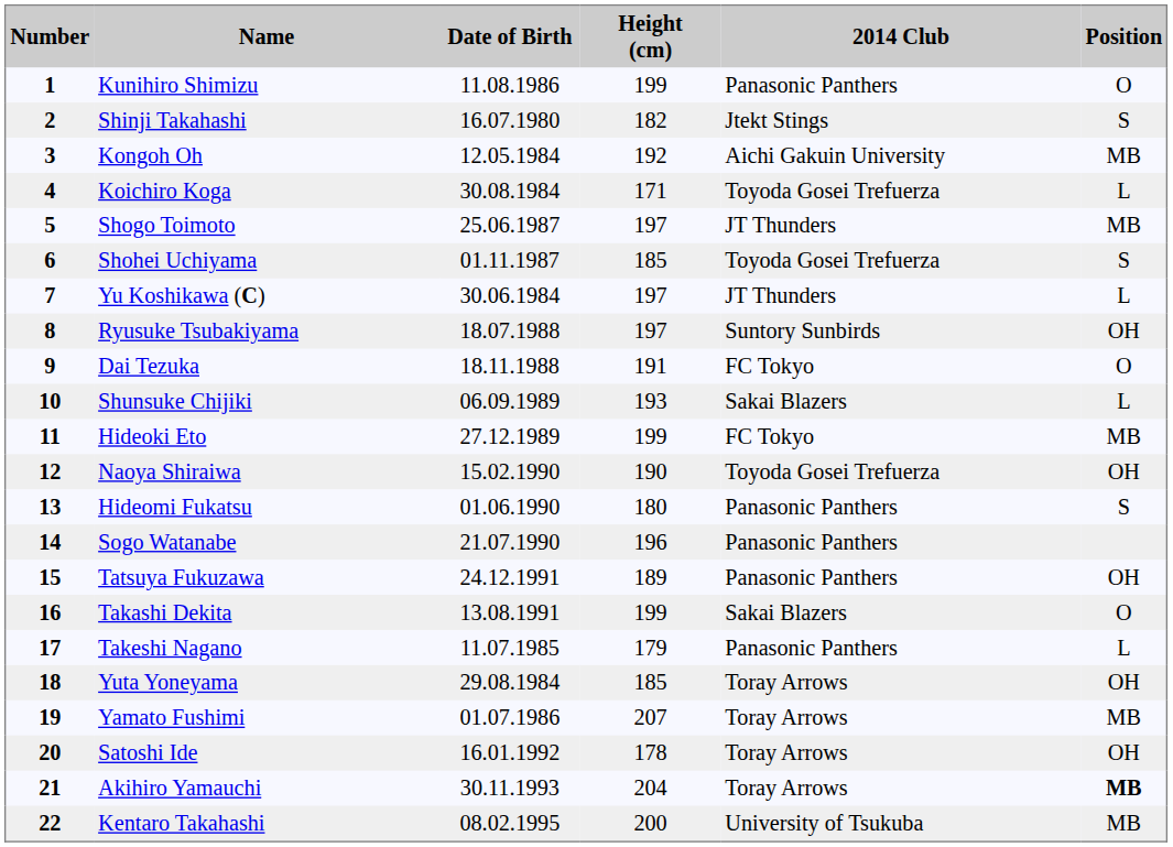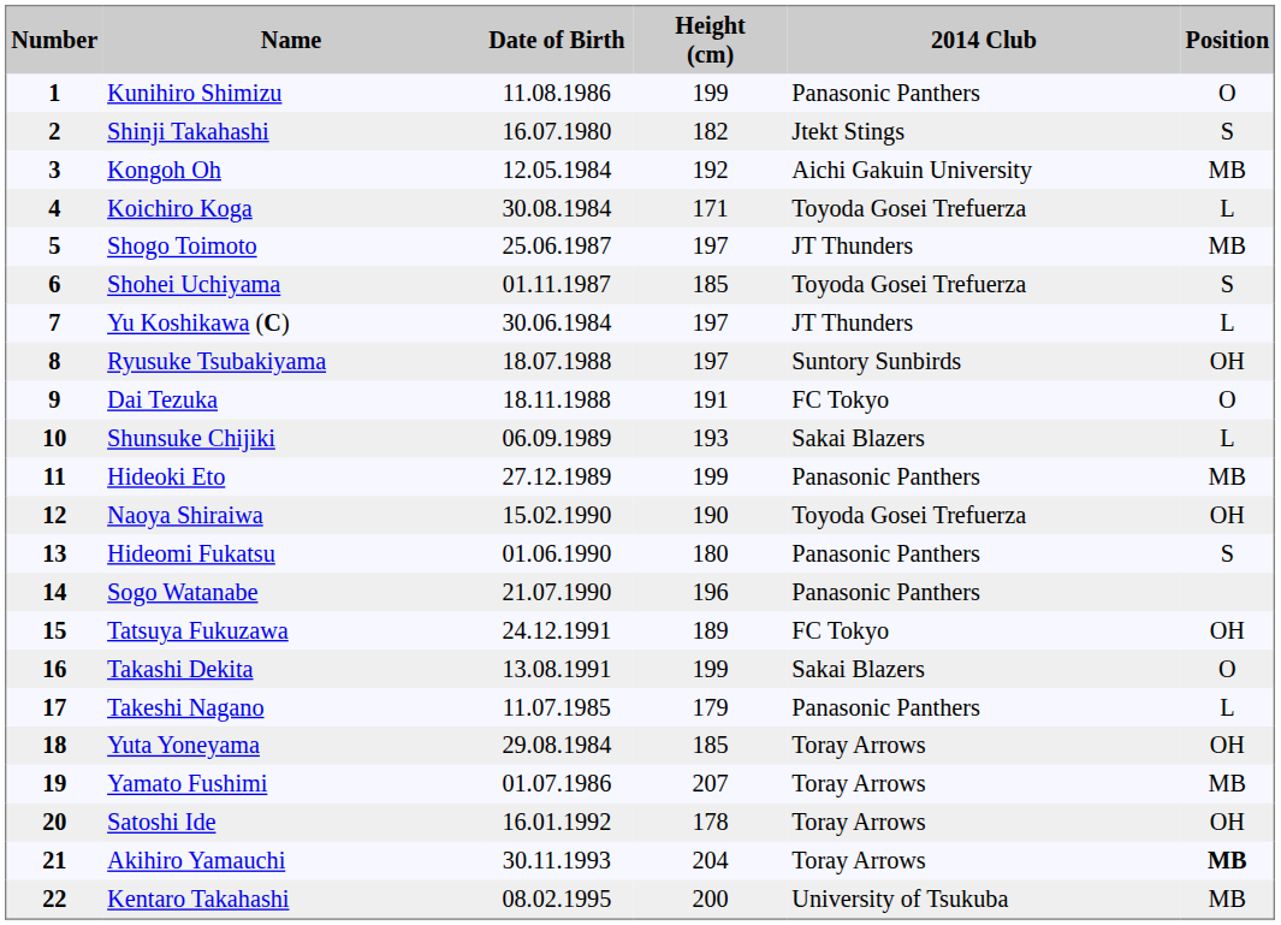 <table cellpadding="3" style="background: #f7f8ff; font-size: 95%; border: 1px solid gray; border-collapse: collapse;">
 <tr style="background:#ccc;">
 <th style="width: 10px;"><strong>Number</strong></th>
 <th style="width: 230px;"><strong>Name</strong></th>
 <th style="width: 90px;"><strong>Date of Birth</strong></th>
 <th style="width: 90px;"><strong>Height<br>(cm)</strong></th>
 <th style="width: 240px;"><strong>2014 Club</strong></th>
 <th style="width: 50px;"><strong>Position</strong></th>
 </tr>
 <tr>
 <td style="text-align:center;"><strong>1</strong></td>
 <td><a href='#'>Kunihiro Shimizu</a></td>
 <td style="text-align:center;">11.08.1986</td>
 <td style="text-align:center;">199</td>
 <td> Panasonic Panthers</td>
 <td style="text-align:center;">O</td>
 </tr>
 <tr style="background: #efefef;">
 <td style="text-align:center;"><strong>2</strong></td>
 <td><a href='#'>Shinji Takahashi</a></td>
 <td style="text-align:center;">16.07.1980</td>
 <td style="text-align:center;">182</td>
 <td> Jtekt Stings</td>
 <td style="text-align:center;">S</td>
 </tr>
 <tr>
 <td style="text-align:center;"><strong>3</strong></td>
 <td><a href='#'>Kongoh Oh</a></td>
 <td style="text-align:center;">12.05.1984</td>
 <td style="text-align:center;">192</td>
 <td> Aichi Gakuin University</td>
 <td style="text-align:center;">MB</td>
 </tr>
 <tr style="background: #efefef;">
 <td style="text-align:center;"><strong>4</strong></td>
 <td><a href='#'>Koichiro Koga</a></td>
 <td style="text-align:center;">30.08.1984</td>
 <td style="text-align:center;">171</td>
 <td> Toyoda Gosei Trefuerza</td>
 <td style="text-align:center;">L</td>
 </tr>
 <tr>
 <td style="text-align:center;"><strong>5</strong></td>
 <td><a href='#'>Shogo Toimoto</a></td>
 <td style="text-align:center;">25.06.1987</td>
 <td style="text-align:center;">197</td>
 <td> JT Thunders</td>
 <td style="text-align:center;">MB</td>
 </tr>
 <tr style="background: #efefef;">
 <td style="text-align:center;"><strong>6</strong></td>
 <td><a href='#'>Shohei Uchiyama</a></td>
 <td style="text-align:center;">01.11.1987</td>
 <td style="text-align:center;">185</td>
 <td> Toyoda Gosei Trefuerza</td>
 <td style="text-align:center;">S</td>
 </tr>
 <tr>
 <td style="text-align:center;"><strong>7</strong></td>
 <td><a href='#'>Yu Koshikawa</a> (<strong>C</strong>)</td>
 <td style="text-align:center;">30.06.1984</td>
 <td style="text-align:center;">197</td>
 <td> JT Thunders</td>
 <td style="text-align:center;">L</td>
 </tr>
 <tr style="background: #efefef;">
 <td style="text-align:center;"><strong>8</strong></td>
 <td><a href='#'>Ryusuke Tsubakiyama</a></td>
 <td style="text-align:center;">18.07.1988</td>
 <td style="text-align:center;">197</td>
 <td> Suntory Sunbirds</td>
 <td style="text-align:center;">OH</td>
 </tr>
 <tr>
 <td style="text-align:center;"><strong>9</strong></td>
 <td><a href='#'>Dai Tezuka</a></td>
 <td style="text-align:center;">18.11.1988</td>
 <td style="text-align:center;">191</td>
 <td> FC Tokyo</td>
 <td style="text-align:center;">O</td>
 </tr>
 <tr style="background: #efefef;">
 <td style="text-align:center;"><strong>10</strong></td>
 <td><a href='#'>Shunsuke Chijiki</a></td>
 <td style="text-align:center;">06.09.1989</td>
 <td style="text-align:center;">193</td>
 <td> Sakai Blazers</td>
 <td style="text-align:center;">L</td>
 </tr>
 <tr>
 <td style="text-align:center;"><strong>11</strong></td>
 <td><a href='#'>Hideoki Eto</a></td>
 <td style="text-align:center;">27.12.1989</td>
 <td style="text-align:center;">199</td>
-<td> FC Tokyo</td>
+<td> Panasonic Panthers</td>
 <td style="text-align:center;">MB</td>
 </tr>
 <tr style="background: #efefef;">
 <td style="text-align:center;"><strong>12</strong></td>
 <td><a href='#'>Naoya Shiraiwa</a></td>
 <td style="text-align:center;">15.02.1990</td>
 <td style="text-align:center;">190</td>
 <td> Toyoda Gosei Trefuerza</td>
 <td style="text-align:center;">OH</td>
 </tr>
 <tr>
 <td style="text-align:center;"><strong>13</strong></td>
 <td><a href='#'>Hideomi Fukatsu</a></td>
 <td style="text-align:center;">01.06.1990</td>
 <td style="text-align:center;">180</td>
 <td> Panasonic Panthers</td>
 <td style="text-align:center;">S</td>
 </tr>
 <tr style="background: #efefef;">
 <td style="text-align:center;"><strong>14</strong></td>
 <td><a href='#'>Sogo Watanabe</a></td>
 <td style="text-align:center;">21.07.1990</td>
 <td style="text-align:center;">196</td>
 <td> Panasonic Panthers</td>
 <td style="text-align:center;"></td>
 </tr>
 <tr>
 <td style="text-align:center;"><strong>15</strong></td>
 <td><a href='#'>Tatsuya Fukuzawa</a></td>
 <td style="text-align:center;">24.12.1991</td>
 <td style="text-align:center;">189</td>
-<td> Panasonic Panthers</td>
+<td> FC Tokyo</td>
 <td style="text-align:center;">OH</td>
 </tr>
 <tr style="background: #efefef;">
 <td style="text-align:center;"><strong>16</strong></td>
 <td><a href='#'>Takashi Dekita</a></td>
 <td style="text-align:center;">13.08.1991</td>
 <td style="text-align:center;">199</td>
 <td> Sakai Blazers</td>
 <td style="text-align:center;">O</td>
 </tr>
 <tr>
 <td style="text-align:center;"><strong>17</strong></td>
 <td><a href='#'>Takeshi Nagano</a></td>
 <td style="text-align:center;">11.07.1985</td>
 <td style="text-align:center;">179</td>
 <td> Panasonic Panthers</td>
 <td style="text-align:center;">L</td>
 </tr>
 <tr style="background: #efefef;">
 <td style="text-align:center;"><strong>18</strong></td>
 <td><a href='#'>Yuta Yoneyama</a></td>
 <td style="text-align:center;">29.08.1984</td>
 <td style="text-align:center;">185</td>
 <td> Toray Arrows</td>
 <td style="text-align:center;">OH</td>
 </tr>
 <tr>
 <td style="text-align:center;"><strong>19</strong></td>
 <td><a href='#'>Yamato Fushimi</a></td>
 <td style="text-align:center;">01.07.1986</td>
 <td style="text-align:center;">207</td>
 <td> Toray Arrows</td>
 <td style="text-align:center;">MB</td>
 </tr>
 <tr style="background: #efefef;">
 <td style="text-align:center;"><strong>20</strong></td>
 <td><a href='#'>Satoshi Ide</a></td>
 <td style="text-align:center;">16.01.1992</td>
 <td style="text-align:center;">178</td>
 <td> Toray Arrows</td>
 <td style="text-align:center;">OH</td>
 </tr>
 <tr>
 <td style="text-align:center;"><strong>21</strong></td>
 <td><a href='#'>Akihiro Yamauchi</a></td>
 <td style="text-align:center;">30.11.1993</td>
 <td style="text-align:center;">204</td>
 <td> Toray Arrows</td>
 <td style="text-align:center;"><strong>MB</strong></td>
 </tr>
 <tr style="background: #efefef;">
 <td style="text-align:center;"><strong>22</strong></td>
 <td><a href='#'>Kentaro Takahashi</a></td>
 <td style="text-align:center;">08.02.1995</td>
 <td style="text-align:center;">200</td>
 <td> University of Tsukuba</td>
 <td style="text-align:center;">MB</td>
 </tr>
 </table>
